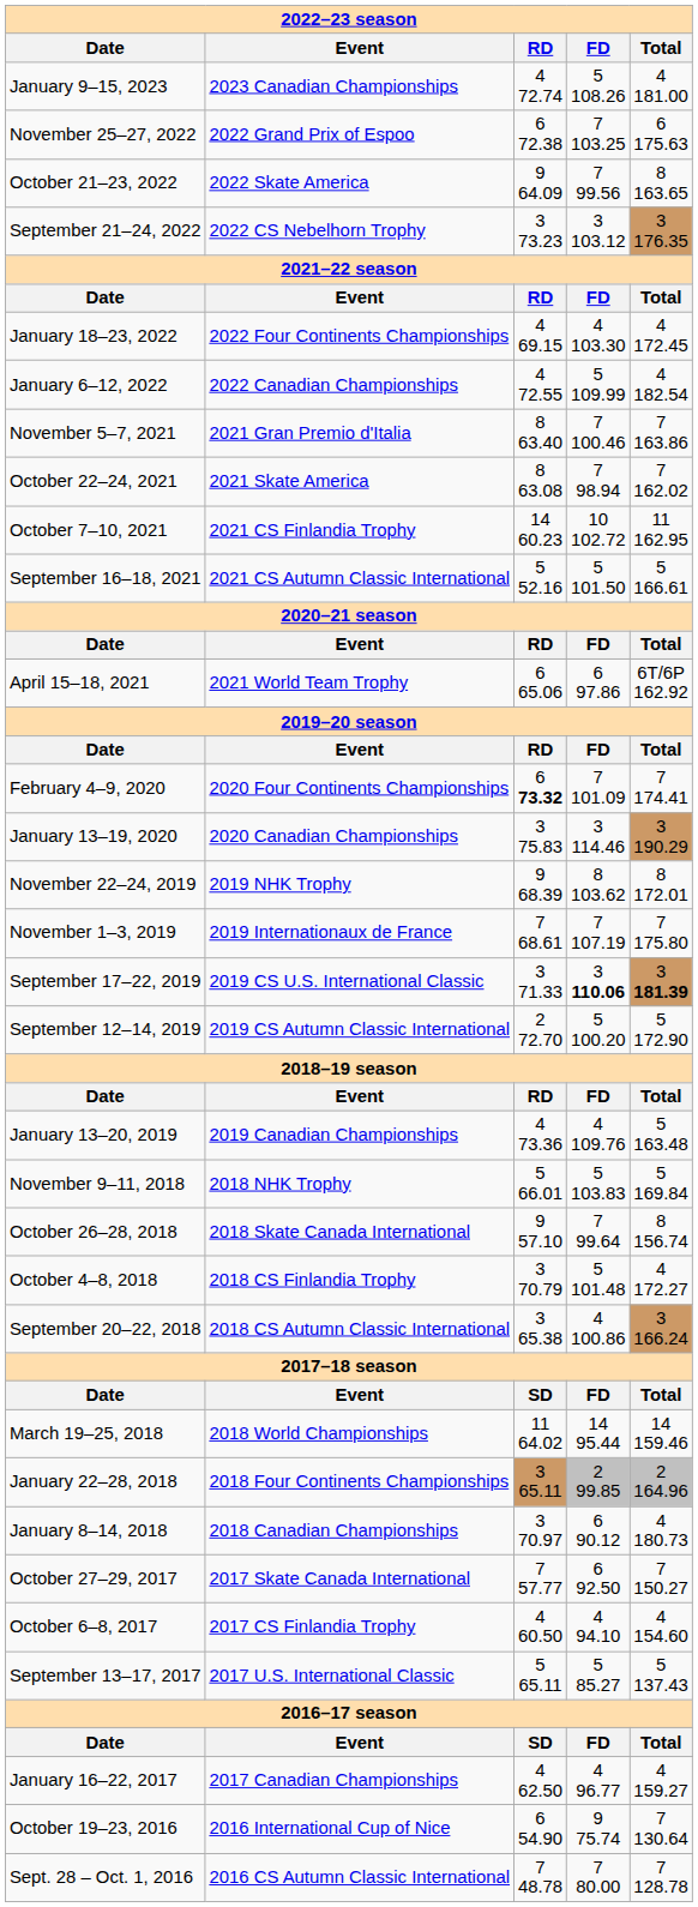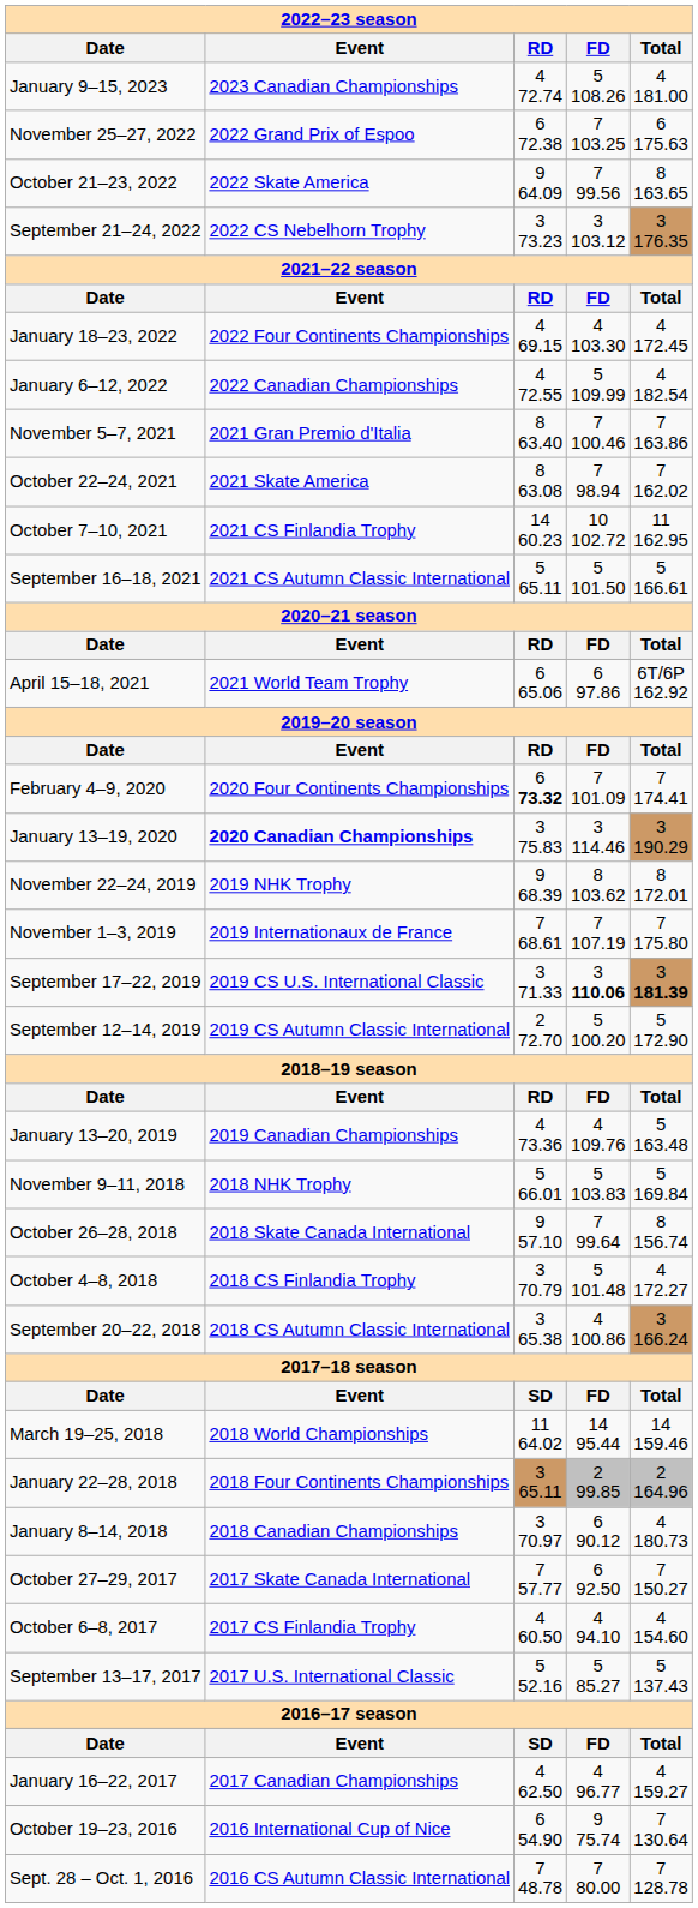 <table class="wikitable">
 <tr>
 <td style="background-color: #ffdead; " colspan=5 align=center><a href='#'><strong>2022–23 season</strong></a></td>
 </tr>
 <tr>
 <th>Date</th>
 <th>Event</th>
 <th><a href='#'>RD</a></th>
 <th><a href='#'>FD</a></th>
 <th>Total</th>
 </tr>
 <tr>
 <td>January 9–15, 2023</td>
 <td><a href='#'>2023 Canadian Championships</a></td>
 <td align=center>4 <br> 72.74</td>
 <td align=center>5 <br> 108.26</td>
 <td align=center>4 <br> 181.00</td>
 </tr>
 <tr>
 <td>November 25–27, 2022</td>
 <td><a href='#'>2022 Grand Prix of Espoo</a></td>
 <td align=center>6 <br> 72.38</td>
 <td align=center>7 <br> 103.25</td>
 <td align=center>6 <br> 175.63</td>
 </tr>
 <tr>
 <td>October 21–23, 2022</td>
 <td><a href='#'>2022 Skate America</a></td>
 <td align=center>9 <br> 64.09</td>
 <td align=center>7 <br> 99.56</td>
 <td align=center>8 <br> 163.65</td>
 </tr>
 <tr>
 <td>September 21–24, 2022</td>
 <td><a href='#'>2022 CS Nebelhorn Trophy</a></td>
 <td align=center>3 <br> 73.23</td>
 <td align=center>3 <br> 103.12</td>
 <td align=center bgcolor=cc9966>3 <br> 176.35</td>
 </tr>
 <tr>
 <td style="background-color: #ffdead; " colspan=5 align=center><a href='#'><strong>2021–22 season</strong></a></td>
 </tr>
 <tr>
 <th>Date</th>
 <th>Event</th>
 <th><a href='#'>RD</a></th>
 <th><a href='#'>FD</a></th>
 <th>Total</th>
 </tr>
 <tr>
 <td>January 18–23, 2022</td>
 <td><a href='#'>2022 Four Continents Championships</a></td>
 <td align=center>4 <br> 69.15</td>
 <td align=center>4 <br> 103.30</td>
 <td align=center>4 <br> 172.45</td>
 </tr>
 <tr>
 <td>January 6–12, 2022</td>
 <td><a href='#'>2022 Canadian Championships</a></td>
 <td align=center>4 <br> 72.55</td>
 <td align=center>5 <br> 109.99</td>
 <td align=center>4 <br> 182.54</td>
 </tr>
 <tr>
 <td>November 5–7, 2021</td>
 <td><a href='#'>2021 Gran Premio d'Italia</a></td>
 <td align=center>8 <br> 63.40</td>
 <td align=center>7 <br> 100.46</td>
 <td align=center>7 <br> 163.86</td>
 </tr>
 <tr>
 <td>October 22–24, 2021</td>
 <td><a href='#'>2021 Skate America</a></td>
 <td align=center>8 <br> 63.08</td>
 <td align=center>7 <br> 98.94</td>
 <td align=center>7 <br> 162.02</td>
 </tr>
 <tr>
 <td>October 7–10, 2021</td>
 <td><a href='#'>2021 CS Finlandia Trophy</a></td>
 <td align=center>14 <br> 60.23</td>
 <td align=center>10 <br> 102.72</td>
 <td align=center>11 <br> 162.95</td>
 </tr>
 <tr>
 <td>September 16–18, 2021</td>
 <td><a href='#'>2021 CS Autumn Classic International</a></td>
-<td align=center>5 <br> 52.16</td>
+<td align=center>5 <br> 65.11</td>
 <td align=center>5 <br> 101.50</td>
 <td align=center>5 <br> 166.61</td>
 </tr>
 <tr>
 <td colspan="5" style="background-color: #ffdead; " align="center"><a href='#'><strong>2020–21 season</strong></a></td>
 </tr>
 <tr>
 <th>Date</th>
 <th>Event</th>
 <th>RD</th>
 <th>FD</th>
 <th>Total</th>
 </tr>
 <tr>
 <td>April 15–18, 2021</td>
 <td><a href='#'>2021 World Team Trophy</a></td>
 <td align=center>6 <br> 65.06</td>
 <td align=center>6 <br> 97.86</td>
 <td align=center>6T/6P <br> 162.92</td>
 </tr>
 <tr>
 <td colspan="5" style="background-color: #ffdead; " align="center"><a href='#'><strong>2019–20 season</strong></a></td>
 </tr>
 <tr>
 <th>Date</th>
 <th>Event</th>
 <th>RD</th>
 <th>FD</th>
 <th>Total</th>
 </tr>
 <tr>
 <td>February 4–9, 2020</td>
 <td><a href='#'>2020 Four Continents Championships</a></td>
 <td align=center>6 <br> <strong>73.32</strong></td>
 <td align=center>7 <br> 101.09</td>
 <td align=center>7 <br> 174.41</td>
 </tr>
 <tr>
 <td>January 13–19, 2020</td>
-<td><a href='#'>2020 Canadian Championships</a></td>
+<td><strong><a href='#'>2020 Canadian Championships</a></strong></td>
 <td align=center>3 <br> 75.83</td>
 <td align=center>3 <br> 114.46</td>
 <td align=center bgcolor=cc9966>3 <br> 190.29</td>
 </tr>
 <tr>
 <td>November 22–24, 2019</td>
 <td><a href='#'>2019 NHK Trophy</a></td>
 <td align=center>9 <br> 68.39</td>
 <td align=center>8 <br> 103.62</td>
 <td align=center>8 <br> 172.01</td>
 </tr>
 <tr>
 <td>November 1–3, 2019</td>
 <td><a href='#'>2019 Internationaux de France</a></td>
 <td align=center>7 <br> 68.61</td>
 <td align=center>7 <br> 107.19</td>
 <td align=center>7 <br> 175.80</td>
 </tr>
 <tr>
 <td>September 17–22, 2019</td>
 <td><a href='#'>2019 CS U.S. International Classic</a></td>
 <td align=center>3 <br> 71.33</td>
 <td align=center>3 <br> <strong>110.06</strong></td>
 <td align=center bgcolor=cc9966>3 <br> <strong>181.39</strong></td>
 </tr>
 <tr>
 <td>September 12–14, 2019</td>
 <td><a href='#'>2019 CS Autumn Classic International</a></td>
 <td align=center>2 <br> 72.70</td>
 <td align=center>5 <br> 100.20</td>
 <td align=center>5 <br> 172.90</td>
 </tr>
 <tr>
 <th style="background-color: #ffdead;" colspan=5 align="center"><strong>2018–19 season</strong></th>
 </tr>
 <tr>
 <th>Date</th>
 <th>Event</th>
 <th>RD</th>
 <th>FD</th>
 <th>Total</th>
 </tr>
 <tr>
 <td>January 13–20, 2019</td>
 <td><a href='#'>2019 Canadian Championships</a></td>
 <td align=center>4 <br> 73.36</td>
 <td align=center>4 <br> 109.76</td>
 <td align=center>5 <br> 163.48</td>
 </tr>
 <tr>
 <td>November 9–11, 2018</td>
 <td><a href='#'>2018 NHK Trophy</a></td>
 <td align=center>5 <br> 66.01</td>
 <td align=center>5 <br> 103.83</td>
 <td align=center>5 <br> 169.84</td>
 </tr>
 <tr>
 <td>October 26–28, 2018</td>
 <td><a href='#'>2018 Skate Canada International</a></td>
 <td align=center>9 <br> 57.10</td>
 <td align=center>7 <br> 99.64</td>
 <td align=center>8 <br> 156.74</td>
 </tr>
 <tr>
 <td>October 4–8, 2018</td>
 <td><a href='#'>2018 CS Finlandia Trophy</a></td>
 <td align=center>3 <br> 70.79</td>
 <td align=center>5 <br> 101.48</td>
 <td align=center>4 <br> 172.27</td>
 </tr>
 <tr>
 <td>September 20–22, 2018</td>
 <td><a href='#'>2018 CS Autumn Classic International</a></td>
 <td align=center>3 <br> 65.38</td>
 <td align=center>4 <br> 100.86</td>
 <td align=center bgcolor=cc9966>3 <br> 166.24</td>
 </tr>
 <tr>
 <th style="background-color: #ffdead;" colspan=5 align="center"><strong>2017–18 season</strong></th>
 </tr>
 <tr>
 <th>Date</th>
 <th>Event</th>
 <th>SD</th>
 <th>FD</th>
 <th>Total</th>
 </tr>
 <tr>
 <td>March 19–25, 2018</td>
 <td><a href='#'>2018 World Championships</a></td>
 <td align=center>11 <br> 64.02</td>
 <td align=center>14 <br> 95.44</td>
 <td align=center>14 <br> 159.46</td>
 </tr>
 <tr>
 <td>January 22–28, 2018</td>
 <td><a href='#'>2018 Four Continents Championships</a></td>
 <td align="center" bgcolor=cc9966>3 <br> 65.11</td>
 <td align="center" bgcolor="silver">2 <br> 99.85</td>
 <td align="center" bgcolor="silver">2 <br> 164.96</td>
 </tr>
 <tr>
 <td>January 8–14, 2018</td>
 <td><a href='#'>2018 Canadian Championships</a></td>
 <td align=center>3 <br> 70.97</td>
 <td align=center>6 <br> 90.12</td>
 <td align=center>4 <br> 180.73</td>
 </tr>
 <tr>
 <td>October 27–29, 2017</td>
 <td><a href='#'>2017 Skate Canada International</a></td>
 <td align=center>7 <br> 57.77</td>
 <td align=center>6 <br> 92.50</td>
 <td align=center>7 <br> 150.27</td>
 </tr>
 <tr>
 <td>October 6–8, 2017</td>
 <td><a href='#'>2017 CS Finlandia Trophy</a></td>
 <td align=center>4 <br> 60.50</td>
 <td align=center>4 <br> 94.10</td>
 <td align=center>4 <br> 154.60</td>
 </tr>
 <tr>
 <td>September 13–17, 2017</td>
 <td><a href='#'>2017 U.S. International Classic</a></td>
-<td align=center>5 <br> 65.11</td>
+<td align=center>5 <br> 52.16</td>
 <td align=center>5 <br> 85.27</td>
 <td align=center>5 <br> 137.43</td>
 </tr>
 <tr>
 <th style="background-color: #ffdead;" colspan=5 align="center"><strong>2016–17 season</strong></th>
 </tr>
 <tr>
 <th>Date</th>
 <th>Event</th>
 <th>SD</th>
 <th>FD</th>
 <th>Total</th>
 </tr>
 <tr>
 <td>January 16–22, 2017</td>
 <td><a href='#'>2017 Canadian Championships</a></td>
 <td align=center>4 <br> 62.50</td>
 <td align=center>4 <br> 96.77</td>
 <td align=center>4 <br> 159.27</td>
 </tr>
 <tr>
 <td>October 19–23, 2016</td>
 <td><a href='#'>2016 International Cup of Nice</a></td>
 <td align=center>6 <br> 54.90</td>
 <td align=center>9 <br> 75.74</td>
 <td align=center>7 <br> 130.64</td>
 </tr>
 <tr>
 <td>Sept. 28 – Oct. 1, 2016</td>
 <td><a href='#'>2016 CS Autumn Classic International</a></td>
 <td align=center>7 <br> 48.78</td>
 <td align=center>7 <br> 80.00</td>
 <td align=center>7 <br> 128.78</td>
 </tr>
 </table>
